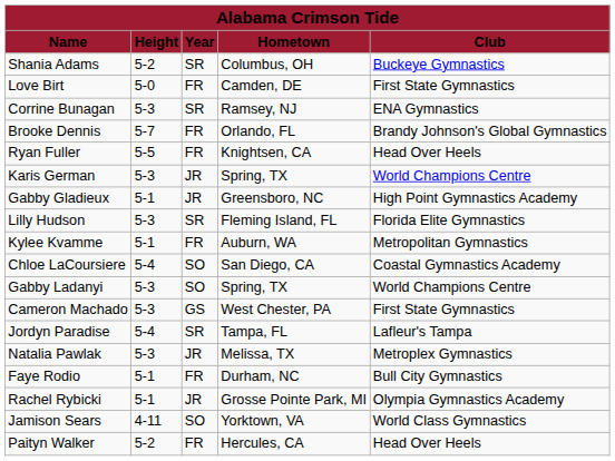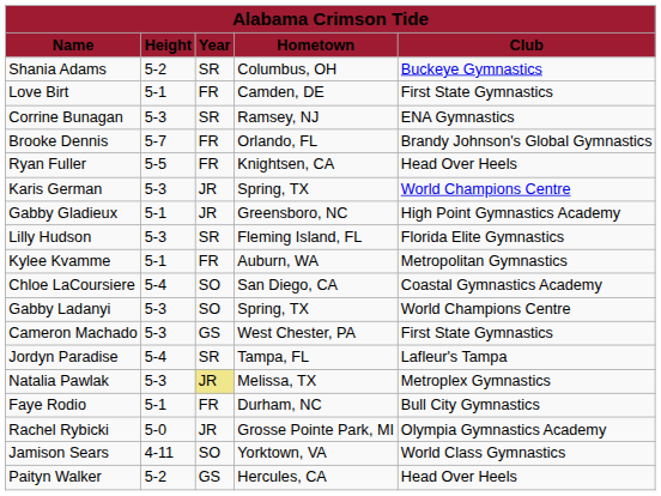 <table class="wikitable">
 <tr>
 <td colspan=6 align=center bgcolor="#9E1B32"><span><big><strong>Alabama Crimson Tide</strong></big></span></td>
 </tr>
 <tr align="center" valign="top">
 <td align=center bgcolor="#9E1B32"><span><strong>Name</strong></span></td>
 <td align=center bgcolor="#9E1B32"><span><strong>Height</strong></span></td>
 <td align=center bgcolor="#9E1B32"><span><strong>Year</strong></span></td>
 <td align=center bgcolor="#9E1B32"><span><strong>Hometown</strong></span></td>
 <td align=center bgcolor="#9E1B32"><span><strong>Club</strong></span></td>
 </tr>
 <tr>
 <td>Shania Adams</td>
 <td>5-2</td>
 <td>SR</td>
 <td>Columbus, OH</td>
 <td><a href='#'>Buckeye Gymnastics</a></td>
 </tr>
 <tr>
 <td>Love Birt</td>
-<td>5-0</td>
+<td>5-1</td>
 <td>FR</td>
 <td>Camden, DE</td>
 <td>First State Gymnastics</td>
 </tr>
 <tr>
 <td>Corrine Bunagan</td>
 <td>5-3</td>
 <td>SR</td>
 <td>Ramsey, NJ</td>
 <td>ENA Gymnastics</td>
 </tr>
 <tr>
 <td>Brooke Dennis</td>
 <td>5-7</td>
 <td>FR</td>
 <td>Orlando, FL</td>
 <td>Brandy Johnson's Global Gymnastics</td>
 </tr>
 <tr>
 <td>Ryan Fuller</td>
 <td>5-5</td>
 <td>FR</td>
 <td>Knightsen, CA</td>
 <td>Head Over Heels</td>
 </tr>
 <tr>
 <td>Karis German</td>
 <td>5-3</td>
 <td>JR</td>
 <td>Spring, TX</td>
 <td><a href='#'>World Champions Centre</a></td>
 </tr>
 <tr>
 <td>Gabby Gladieux</td>
 <td>5-1</td>
 <td>JR</td>
 <td>Greensboro, NC</td>
 <td>High Point Gymnastics Academy</td>
 </tr>
 <tr>
 <td>Lilly Hudson</td>
 <td>5-3</td>
 <td>SR</td>
 <td>Fleming Island, FL</td>
 <td>Florida Elite Gymnastics</td>
 </tr>
 <tr>
 <td>Kylee Kvamme</td>
 <td>5-1</td>
 <td>FR</td>
 <td>Auburn, WA</td>
 <td>Metropolitan Gymnastics</td>
 </tr>
 <tr>
 <td>Chloe LaCoursiere</td>
 <td>5-4</td>
 <td>SO</td>
 <td>San Diego, CA</td>
 <td>Coastal Gymnastics Academy</td>
 </tr>
 <tr>
 <td>Gabby Ladanyi</td>
 <td>5-3</td>
 <td>SO</td>
 <td>Spring, TX</td>
 <td>World Champions Centre</td>
 </tr>
 <tr>
 <td>Cameron Machado</td>
 <td>5-3</td>
 <td>GS</td>
 <td>West Chester, PA</td>
 <td>First State Gymnastics</td>
 </tr>
 <tr>
 <td>Jordyn Paradise</td>
 <td>5-4</td>
 <td>SR</td>
 <td>Tampa, FL</td>
 <td>Lafleur's Tampa</td>
 </tr>
 <tr>
 <td>Natalia Pawlak</td>
 <td>5-3</td>
-<td>JR</td>
+<td style="background: khaki;">JR</td>
 <td>Melissa, TX</td>
 <td>Metroplex Gymnastics</td>
 </tr>
 <tr>
 <td>Faye Rodio</td>
 <td>5-1</td>
 <td>FR</td>
 <td>Durham, NC</td>
 <td>Bull City Gymnastics</td>
 </tr>
 <tr>
 <td>Rachel Rybicki</td>
-<td>5-1</td>
+<td>5-0</td>
 <td>JR</td>
 <td>Grosse Pointe Park, MI</td>
 <td>Olympia Gymnastics Academy</td>
 </tr>
 <tr>
 <td>Jamison Sears</td>
 <td>4-11</td>
 <td>SO</td>
 <td>Yorktown, VA</td>
 <td>World Class Gymnastics</td>
 </tr>
 <tr>
 <td>Paityn Walker</td>
 <td>5-2</td>
-<td>FR</td>
+<td>GS</td>
 <td>Hercules, CA</td>
 <td>Head Over Heels</td>
 </tr>
 </table>
